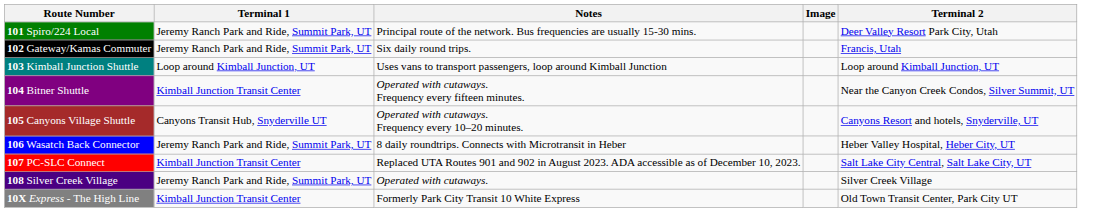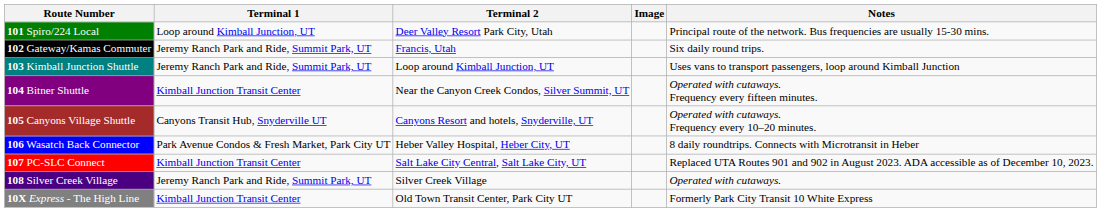 <table class="wikitable">
 <tr>
 <th>Route Number</th>
 <th>Terminal 1</th>
+<th>Terminal 2</th>
+<th>Image</th>
 <th>Notes</th>
-<th>Image</th>
-<th>Terminal 2</th>
 </tr>
 <tr>
 <td style="background:green; color:white;"><strong>101</strong> Spiro/224 Local</td>
-<td>Jeremy Ranch Park and Ride, <a href='#'>Summit Park, UT</a></td>
+<td>Loop around <a href='#'>Kimball Junction, UT</a></td>
+<td><a href='#'>Deer Valley Resort</a> Park City, Utah</td>
+<td></td>
 <td>Principal route of the network. Bus frequencies are usually 15-30 mins.</td>
-<td></td>
-<td><a href='#'>Deer Valley Resort</a> Park City, Utah</td>
 </tr>
 <tr>
 <td style="background:Black; color:white;"><strong>102</strong> Gateway/Kamas Commuter</td>
 <td>Jeremy Ranch Park and Ride, <a href='#'>Summit Park, UT</a></td>
+<td><a href='#'>Francis, Utah</a></td>
+<td></td>
 <td>Six daily round trips.</td>
-<td></td>
-<td><a href='#'>Francis, Utah</a></td>
 </tr>
 <tr>
 <td style="background:teal; color:white;"><strong>103</strong> Kimball Junction Shuttle</td>
+<td>Jeremy Ranch Park and Ride, <a href='#'>Summit Park, UT</a></td>
 <td>Loop around <a href='#'>Kimball Junction, UT</a></td>
+<td></td>
 <td>Uses vans to transport passengers, loop around Kimball Junction</td>
-<td></td>
-<td>Loop around <a href='#'>Kimball Junction, UT</a></td>
 </tr>
 <tr>
 <td style="background:purple; color:white;"><strong>104</strong> Bitner Shuttle</td>
 <td><a href='#'>Kimball Junction Transit Center</a></td>
+<td>Near the Canyon Creek Condos, <a href='#'>Silver Summit, UT</a></td>
+<td></td>
 <td><em>Operated with cutaways.</em><br>Frequency every fifteen minutes.</td>
-<td></td>
-<td>Near the Canyon Creek Condos, <a href='#'>Silver Summit, UT</a></td>
 </tr>
 <tr>
 <td style="background:Brown; color:white;"><strong>105</strong> Canyons Village Shuttle</td>
 <td>Canyons Transit Hub, <a href='#'>Snyderville UT</a></td>
+<td><a href='#'>Canyons Resort</a> and hotels, <a href='#'>Snyderville, UT</a></td>
+<td></td>
 <td><em>Operated with cutaways.</em><br>Frequency every 10–20 minutes.</td>
-<td></td>
-<td><a href='#'>Canyons Resort</a> and hotels, <a href='#'>Snyderville, UT</a></td>
 </tr>
 <tr>
 <td style="background:Blue; color:white;"><strong>106</strong> Wasatch Back Connector</td>
-<td>Jeremy Ranch Park and Ride, <a href='#'>Summit Park, UT</a></td>
+<td>Park Avenue Condos & Fresh Market, Park City UT</td>
+<td>Heber Valley Hospital, <a href='#'>Heber City, UT</a></td>
+<td></td>
 <td>8 daily roundtrips. Connects with Microtransit in Heber</td>
-<td></td>
-<td>Heber Valley Hospital, <a href='#'>Heber City, UT</a></td>
 </tr>
 <tr>
 <td style="background:Red; color:white;"><strong>107</strong> PC-SLC Connect</td>
 <td><a href='#'>Kimball Junction Transit Center</a></td>
+<td><a href='#'>Salt Lake City Central</a>, <a href='#'>Salt Lake City, UT</a></td>
+<td></td>
 <td>Replaced UTA Routes 901 and 902 in August 2023.  ADA accessible as of December 10, 2023.</td>
-<td></td>
-<td><a href='#'>Salt Lake City Central</a>, <a href='#'>Salt Lake City, UT</a></td>
 </tr>
 <tr>
 <td style="background:indigo; color:white;"><strong>108</strong> Silver Creek Village</td>
 <td>Jeremy Ranch Park and Ride, <a href='#'>Summit Park, UT</a></td>
+<td>Silver Creek Village</td>
+<td></td>
 <td><em>Operated with cutaways.</em></td>
-<td></td>
-<td>Silver Creek Village</td>
 </tr>
 <tr>
 <td style="background:grey; color:white;"><strong>10X</strong> <em>Express</em> - The High Line</td>
 <td><a href='#'>Kimball Junction Transit Center</a></td>
+<td>Old Town Transit Center, Park City UT</td>
+<td></td>
 <td>Formerly Park City Transit 10 White Express</td>
-<td></td>
-<td>Old Town Transit Center, Park City UT</td>
 </tr>
 </table>
